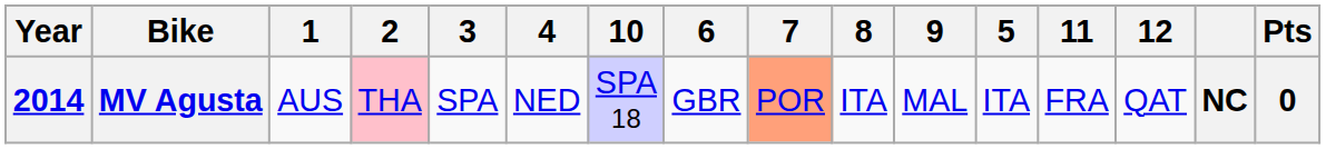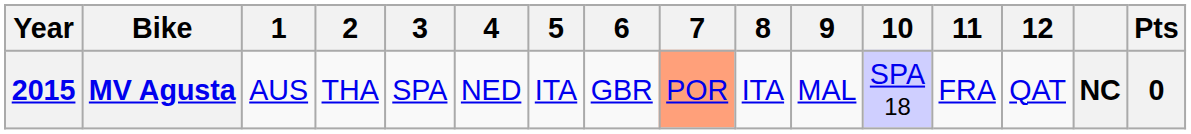 <table class="wikitable" style="text-align:center; font-size:90%">
 <tr>
 <th>Year</th>
 <th>Bike</th>
 <th>1</th>
 <th>2</th>
 <th>3</th>
 <th>4</th>
-<th>10</th>
+<th>5</th>
 <th>6</th>
 <th>7</th>
 <th>8</th>
 <th>9</th>
-<th>5</th>
+<th>10</th>
 <th>11</th>
 <th>12</th>
 <th></th>
 <th>Pts</th>
 </tr>
 <tr>
-<th><a href='#'>2014</a></th>
+<th><a href='#'>2015</a></th>
 <th><a href='#'>MV Agusta</a></th>
 <td><a href='#'>AUS</a></td>
-<td style="background: pink;"><a href='#'>THA</a></td>
+<td><a href='#'>THA</a></td>
 <td><a href='#'>SPA</a></td>
 <td><a href='#'>NED</a></td>
-<td style="background:#CFCFFF;"><a href='#'>SPA</a><br><small>18</small></td>
+<td><a href='#'>ITA</a></td>
 <td><a href='#'>GBR</a></td>
 <td style="background: lightsalmon;"><a href='#'>POR</a></td>
 <td><a href='#'>ITA</a></td>
 <td><a href='#'>MAL</a></td>
-<td><a href='#'>ITA</a></td>
+<td style="background:#CFCFFF;"><a href='#'>SPA</a><br><small>18</small></td>
 <td><a href='#'>FRA</a></td>
 <td><a href='#'>QAT</a></td>
 <th>NC</th>
 <th>0</th>
 </tr>
 </table>
